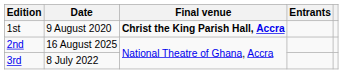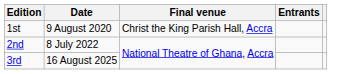 <table class="wikitable defaultcenter col3left col4left" style="font-size: 90%">
 <tr>
 <th>Edition</th>
 <th>Date</th>
 <th>Final venue</th>
 <th>Entrants</th>
 <th></th>
 </tr>
 <tr>
 <td>1st</td>
 <td>9 August 2020</td>
-<td><strong>Christ the King Parish Hall, <a href='#'>Accra</a></strong></td>
+<td>Christ the King Parish Hall, <a href='#'>Accra</a></td>
 <td></td>
 <td></td>
 </tr>
 <tr>
 <td><a href='#'>2nd</a></td>
-<td>16 August 2025</td>
+<td>8 July 2022</td>
 <td rowspan=2><a href='#'>National Theatre of Ghana</a>, <a href='#'>Accra</a></td>
 <td></td>
 <td></td>
 </tr>
 <tr>
 <td><a href='#'>3rd</a></td>
-<td>8 July 2022</td>
+<td>16 August 2025</td>
 <td></td>
 <td></td>
 </tr>
 </table>
